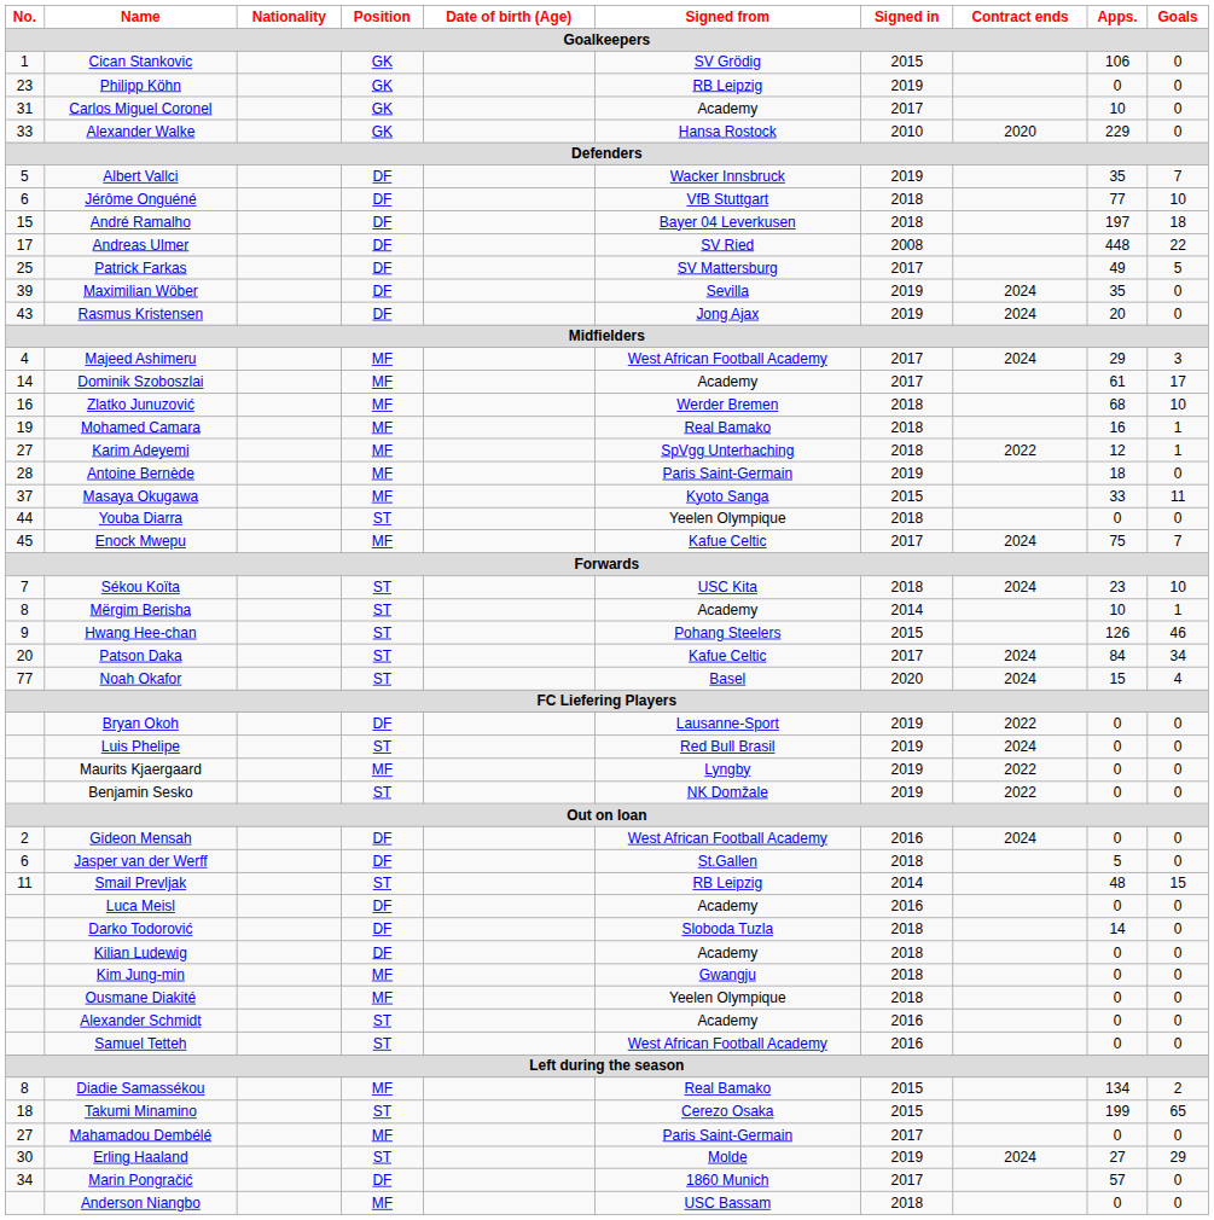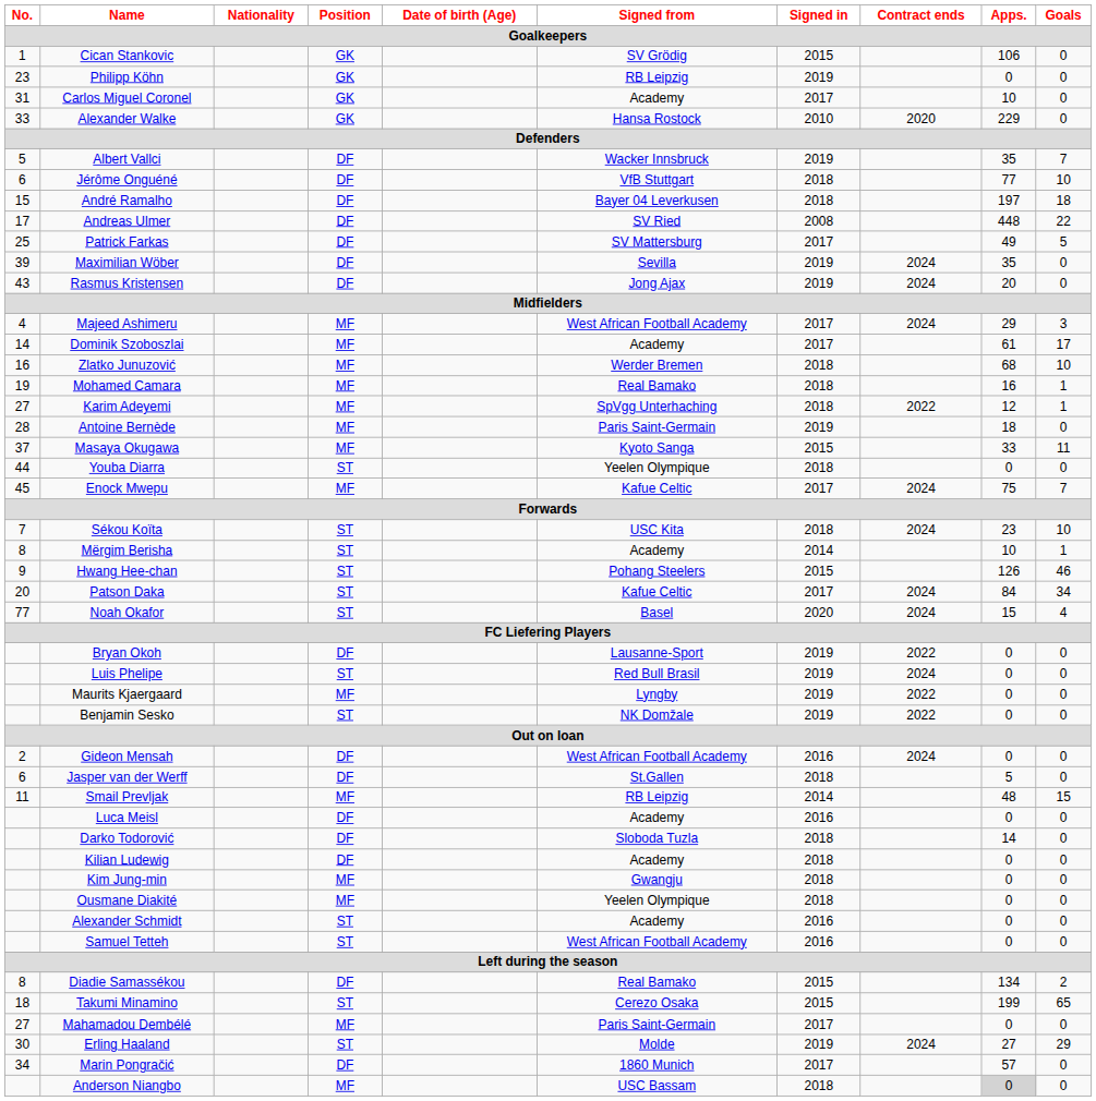 <table class="wikitable"  style="text-align:center; font-size:90%; width:95%;">
 <tr>
 <th style="background:#FFFFFF; color:#FF0000; text-align:center;">No.</th>
 <th style="background:#FFFFFF; color:#FF0000; text-align:center;">Name</th>
 <th style="background:#FFFFFF; color:#FF0000; text-align:center;">Nationality</th>
 <th style="background:#FFFFFF; color:#FF0000; text-align:center;">Position</th>
 <th style="background:#FFFFFF; color:#FF0000; text-align:center;">Date of birth (Age)</th>
 <th style="background:#FFFFFF; color:#FF0000; text-align:center;">Signed from</th>
 <th style="background:#FFFFFF; color:#FF0000; text-align:center;">Signed in</th>
 <th style="background:#FFFFFF; color:#FF0000; text-align:center;">Contract ends</th>
 <th style="background:#FFFFFF; color:#FF0000; text-align:center;">Apps.</th>
 <th style="background:#FFFFFF; color:#FF0000; text-align:center;">Goals</th>
 </tr>
 <tr>
 <th colspan="11"  style="background:#dcdcdc; text-align:center;">Goalkeepers</th>
 </tr>
 <tr>
 <td>1</td>
 <td><a href='#'>Cican Stankovic</a></td>
 <td></td>
 <td><a href='#'>GK</a></td>
 <td></td>
 <td><a href='#'>SV Grödig</a></td>
 <td>2015</td>
 <td></td>
 <td>106</td>
 <td>0</td>
 </tr>
 <tr>
 <td>23</td>
 <td><a href='#'>Philipp Köhn</a></td>
 <td></td>
 <td><a href='#'>GK</a></td>
 <td></td>
 <td><a href='#'>RB Leipzig</a></td>
 <td>2019</td>
 <td></td>
 <td>0</td>
 <td>0</td>
 </tr>
 <tr>
 <td>31</td>
 <td><a href='#'>Carlos Miguel Coronel</a></td>
 <td></td>
 <td><a href='#'>GK</a></td>
 <td></td>
 <td>Academy</td>
 <td>2017</td>
 <td></td>
 <td>10</td>
 <td>0</td>
 </tr>
 <tr>
 <td>33</td>
 <td><a href='#'>Alexander Walke</a></td>
 <td></td>
 <td><a href='#'>GK</a></td>
 <td></td>
 <td><a href='#'>Hansa Rostock</a></td>
 <td>2010</td>
 <td>2020</td>
 <td>229</td>
 <td>0</td>
 </tr>
 <tr>
 <th colspan="11"  style="background:#dcdcdc; text-align:center;">Defenders</th>
 </tr>
 <tr>
 <td>5</td>
 <td><a href='#'>Albert Vallci</a></td>
 <td></td>
 <td><a href='#'>DF</a></td>
 <td></td>
 <td><a href='#'>Wacker Innsbruck</a></td>
 <td>2019</td>
 <td></td>
 <td>35</td>
 <td>7</td>
 </tr>
 <tr>
 <td>6</td>
 <td><a href='#'>Jérôme Onguéné</a></td>
 <td></td>
 <td><a href='#'>DF</a></td>
 <td></td>
 <td><a href='#'>VfB Stuttgart</a></td>
 <td>2018</td>
 <td></td>
 <td>77</td>
 <td>10</td>
 </tr>
 <tr>
 <td>15</td>
 <td><a href='#'>André Ramalho</a></td>
 <td></td>
 <td><a href='#'>DF</a></td>
 <td></td>
 <td><a href='#'>Bayer 04 Leverkusen</a></td>
 <td>2018</td>
 <td></td>
 <td>197</td>
 <td>18</td>
 </tr>
 <tr>
 <td>17</td>
 <td><a href='#'>Andreas Ulmer</a></td>
 <td></td>
 <td><a href='#'>DF</a></td>
 <td></td>
 <td><a href='#'>SV Ried</a></td>
 <td>2008</td>
 <td></td>
 <td>448</td>
 <td>22</td>
 </tr>
 <tr>
 <td>25</td>
 <td><a href='#'>Patrick Farkas</a></td>
 <td></td>
 <td><a href='#'>DF</a></td>
 <td></td>
 <td><a href='#'>SV Mattersburg</a></td>
 <td>2017</td>
 <td></td>
 <td>49</td>
 <td>5</td>
 </tr>
 <tr>
 <td>39</td>
 <td><a href='#'>Maximilian Wöber</a></td>
 <td></td>
 <td><a href='#'>DF</a></td>
 <td></td>
 <td><a href='#'>Sevilla</a></td>
 <td>2019</td>
 <td>2024</td>
 <td>35</td>
 <td>0</td>
 </tr>
 <tr>
 <td>43</td>
 <td><a href='#'>Rasmus Kristensen</a></td>
 <td></td>
 <td><a href='#'>DF</a></td>
 <td></td>
 <td><a href='#'>Jong Ajax</a></td>
 <td>2019</td>
 <td>2024</td>
 <td>20</td>
 <td>0</td>
 </tr>
 <tr>
 <th colspan="11"  style="background:#dcdcdc; text-align:center;">Midfielders</th>
 </tr>
 <tr>
 <td>4</td>
 <td><a href='#'>Majeed Ashimeru</a></td>
 <td></td>
 <td><a href='#'>MF</a></td>
 <td></td>
 <td><a href='#'>West African Football Academy</a></td>
 <td>2017</td>
 <td>2024</td>
 <td>29</td>
 <td>3</td>
 </tr>
 <tr>
 <td>14</td>
 <td><a href='#'>Dominik Szoboszlai</a></td>
 <td></td>
 <td><a href='#'>MF</a></td>
 <td></td>
 <td>Academy</td>
 <td>2017</td>
 <td></td>
 <td>61</td>
 <td>17</td>
 </tr>
 <tr>
 <td>16</td>
 <td><a href='#'>Zlatko Junuzović</a></td>
 <td></td>
 <td><a href='#'>MF</a></td>
 <td></td>
 <td><a href='#'>Werder Bremen</a></td>
 <td>2018</td>
 <td></td>
 <td>68</td>
 <td>10</td>
 </tr>
 <tr>
 <td>19</td>
 <td><a href='#'>Mohamed Camara</a></td>
 <td></td>
 <td><a href='#'>MF</a></td>
 <td></td>
 <td><a href='#'>Real Bamako</a></td>
 <td>2018</td>
 <td></td>
 <td>16</td>
 <td>1</td>
 </tr>
 <tr>
 <td>27</td>
 <td><a href='#'>Karim Adeyemi</a></td>
 <td></td>
 <td><a href='#'>MF</a></td>
 <td></td>
 <td><a href='#'>SpVgg Unterhaching</a></td>
 <td>2018</td>
 <td>2022</td>
 <td>12</td>
 <td>1</td>
 </tr>
 <tr>
 <td>28</td>
 <td><a href='#'>Antoine Bernède</a></td>
 <td></td>
 <td><a href='#'>MF</a></td>
 <td></td>
 <td><a href='#'>Paris Saint-Germain</a></td>
 <td>2019</td>
 <td></td>
 <td>18</td>
 <td>0</td>
 </tr>
 <tr>
 <td>37</td>
 <td><a href='#'>Masaya Okugawa</a></td>
 <td></td>
 <td><a href='#'>MF</a></td>
 <td></td>
 <td><a href='#'>Kyoto Sanga</a></td>
 <td>2015</td>
 <td></td>
 <td>33</td>
 <td>11</td>
 </tr>
 <tr>
 <td>44</td>
 <td><a href='#'>Youba Diarra</a></td>
 <td></td>
 <td><a href='#'>ST</a></td>
 <td></td>
 <td>Yeelen Olympique</td>
 <td>2018</td>
 <td></td>
 <td>0</td>
 <td>0</td>
 </tr>
 <tr>
 <td>45</td>
 <td><a href='#'>Enock Mwepu</a></td>
 <td></td>
 <td><a href='#'>MF</a></td>
 <td></td>
 <td><a href='#'>Kafue Celtic</a></td>
 <td>2017</td>
 <td>2024</td>
 <td>75</td>
 <td>7</td>
 </tr>
 <tr>
 <th colspan="11"  style="background:#dcdcdc; text-align:center;">Forwards</th>
 </tr>
 <tr>
 <td>7</td>
 <td><a href='#'>Sékou Koïta</a></td>
 <td></td>
 <td><a href='#'>ST</a></td>
 <td></td>
 <td><a href='#'>USC Kita</a></td>
 <td>2018</td>
 <td>2024</td>
 <td>23</td>
 <td>10</td>
 </tr>
 <tr>
 <td>8</td>
 <td><a href='#'>Mërgim Berisha</a></td>
 <td></td>
 <td><a href='#'>ST</a></td>
 <td></td>
 <td>Academy</td>
 <td>2014</td>
 <td></td>
 <td>10</td>
 <td>1</td>
 </tr>
 <tr>
 <td>9</td>
 <td><a href='#'>Hwang Hee-chan</a></td>
 <td></td>
 <td><a href='#'>ST</a></td>
 <td></td>
 <td><a href='#'>Pohang Steelers</a></td>
 <td>2015</td>
 <td></td>
 <td>126</td>
 <td>46</td>
 </tr>
 <tr>
 <td>20</td>
 <td><a href='#'>Patson Daka</a></td>
 <td></td>
 <td><a href='#'>ST</a></td>
 <td></td>
 <td><a href='#'>Kafue Celtic</a></td>
 <td>2017</td>
 <td>2024</td>
 <td>84</td>
 <td>34</td>
 </tr>
 <tr>
 <td>77</td>
 <td><a href='#'>Noah Okafor</a></td>
 <td></td>
 <td><a href='#'>ST</a></td>
 <td></td>
 <td><a href='#'>Basel</a></td>
 <td>2020</td>
 <td>2024</td>
 <td>15</td>
 <td>4</td>
 </tr>
 <tr>
 <th colspan="11"  style="background:#dcdcdc; text-align:center;">FC Liefering Players</th>
 </tr>
 <tr>
 <td></td>
 <td><a href='#'>Bryan Okoh</a></td>
 <td></td>
 <td><a href='#'>DF</a></td>
 <td></td>
 <td><a href='#'>Lausanne-Sport</a></td>
 <td>2019</td>
 <td>2022</td>
 <td>0</td>
 <td>0</td>
 </tr>
 <tr>
 <td></td>
 <td><a href='#'>Luis Phelipe</a></td>
 <td></td>
 <td><a href='#'>ST</a></td>
 <td></td>
 <td><a href='#'>Red Bull Brasil</a></td>
 <td>2019</td>
 <td>2024</td>
 <td>0</td>
 <td>0</td>
 </tr>
 <tr>
 <td></td>
 <td>Maurits Kjaergaard</td>
 <td></td>
 <td><a href='#'>MF</a></td>
 <td></td>
 <td><a href='#'>Lyngby</a></td>
 <td>2019</td>
 <td>2022</td>
 <td>0</td>
 <td>0</td>
 </tr>
 <tr>
 <td></td>
 <td>Benjamin Sesko</td>
 <td></td>
 <td><a href='#'>ST</a></td>
 <td></td>
 <td><a href='#'>NK Domžale</a></td>
 <td>2019</td>
 <td>2022</td>
 <td>0</td>
 <td>0</td>
 </tr>
 <tr>
 <th colspan="11"  style="background:#dcdcdc; text-align:center;">Out on loan</th>
 </tr>
 <tr>
 <td>2</td>
 <td><a href='#'>Gideon Mensah</a></td>
 <td></td>
 <td><a href='#'>DF</a></td>
 <td></td>
 <td><a href='#'>West African Football Academy</a></td>
 <td>2016</td>
 <td>2024</td>
 <td>0</td>
 <td>0</td>
 </tr>
 <tr>
 <td>6</td>
 <td><a href='#'>Jasper van der Werff</a></td>
 <td></td>
 <td><a href='#'>DF</a></td>
 <td></td>
 <td><a href='#'>St.Gallen</a></td>
 <td>2018</td>
 <td></td>
 <td>5</td>
 <td>0</td>
 </tr>
 <tr>
 <td>11</td>
 <td><a href='#'>Smail Prevljak</a></td>
 <td></td>
-<td><a href='#'>ST</a></td>
+<td><a href='#'>MF</a></td>
 <td></td>
 <td><a href='#'>RB Leipzig</a></td>
 <td>2014</td>
 <td></td>
 <td>48</td>
 <td>15</td>
 </tr>
 <tr>
 <td></td>
 <td><a href='#'>Luca Meisl</a></td>
 <td></td>
 <td><a href='#'>DF</a></td>
 <td></td>
 <td>Academy</td>
 <td>2016</td>
 <td></td>
 <td>0</td>
 <td>0</td>
 </tr>
 <tr>
 <td></td>
 <td><a href='#'>Darko Todorović</a></td>
 <td></td>
 <td><a href='#'>DF</a></td>
 <td></td>
 <td><a href='#'>Sloboda Tuzla</a></td>
 <td>2018</td>
 <td></td>
 <td>14</td>
 <td>0</td>
 </tr>
 <tr>
 <td></td>
 <td><a href='#'>Kilian Ludewig</a></td>
 <td></td>
 <td><a href='#'>DF</a></td>
 <td></td>
 <td>Academy</td>
 <td>2018</td>
 <td></td>
 <td>0</td>
 <td>0</td>
 </tr>
 <tr>
 <td></td>
 <td><a href='#'>Kim Jung-min</a></td>
 <td></td>
 <td><a href='#'>MF</a></td>
 <td></td>
 <td><a href='#'>Gwangju</a></td>
 <td>2018</td>
 <td></td>
 <td>0</td>
 <td>0</td>
 </tr>
 <tr>
 <td></td>
 <td><a href='#'>Ousmane Diakité</a></td>
 <td></td>
 <td><a href='#'>MF</a></td>
 <td></td>
 <td>Yeelen Olympique</td>
 <td>2018</td>
 <td></td>
 <td>0</td>
 <td>0</td>
 </tr>
 <tr>
 <td></td>
 <td><a href='#'>Alexander Schmidt</a></td>
 <td></td>
 <td><a href='#'>ST</a></td>
 <td></td>
 <td>Academy</td>
 <td>2016</td>
 <td></td>
 <td>0</td>
 <td>0</td>
 </tr>
 <tr>
 <td></td>
 <td><a href='#'>Samuel Tetteh</a></td>
 <td></td>
 <td><a href='#'>ST</a></td>
 <td></td>
 <td><a href='#'>West African Football Academy</a></td>
 <td>2016</td>
 <td></td>
 <td>0</td>
 <td>0</td>
 </tr>
 <tr>
 <th colspan="11"  style="background:#dcdcdc; text-align:center;">Left during the season</th>
 </tr>
 <tr>
 <td>8</td>
 <td><a href='#'>Diadie Samassékou</a></td>
 <td></td>
-<td><a href='#'>MF</a></td>
+<td><a href='#'>DF</a></td>
 <td></td>
 <td><a href='#'>Real Bamako</a></td>
 <td>2015</td>
 <td></td>
 <td>134</td>
 <td>2</td>
 </tr>
 <tr>
 <td>18</td>
 <td><a href='#'>Takumi Minamino</a></td>
 <td></td>
 <td><a href='#'>ST</a></td>
 <td></td>
 <td><a href='#'>Cerezo Osaka</a></td>
 <td>2015</td>
 <td></td>
 <td>199</td>
 <td>65</td>
 </tr>
 <tr>
 <td>27</td>
 <td><a href='#'>Mahamadou Dembélé</a></td>
 <td></td>
 <td><a href='#'>MF</a></td>
 <td></td>
 <td><a href='#'>Paris Saint-Germain</a></td>
 <td>2017</td>
 <td></td>
 <td>0</td>
 <td>0</td>
 </tr>
 <tr>
 <td>30</td>
 <td><a href='#'>Erling Haaland</a></td>
 <td></td>
 <td><a href='#'>ST</a></td>
 <td></td>
 <td><a href='#'>Molde</a></td>
 <td>2019</td>
 <td>2024</td>
 <td>27</td>
 <td>29</td>
 </tr>
 <tr>
 <td>34</td>
 <td><a href='#'>Marin Pongračić</a></td>
 <td></td>
 <td><a href='#'>DF</a></td>
 <td></td>
 <td><a href='#'>1860 Munich</a></td>
 <td>2017</td>
 <td></td>
 <td>57</td>
 <td>0</td>
 </tr>
 <tr>
 <td></td>
 <td><a href='#'>Anderson Niangbo</a></td>
 <td></td>
 <td><a href='#'>MF</a></td>
 <td></td>
 <td><a href='#'>USC Bassam</a></td>
 <td>2018</td>
 <td></td>
-<td>0</td>
+<td style="background: lightgrey;">0</td>
 <td>0</td>
 </tr>
 </table>
